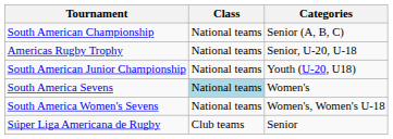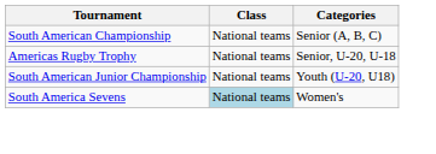 <table class=wikitable>
 <tr>
 <th>Tournament</th>
 <th>Class</th>
 <th>Categories</th>
 </tr>
 <tr>
 <td><a href='#'>South American Championship</a></td>
 <td>National teams</td>
 <td>Senior (A, B, C)</td>
 </tr>
 <tr>
 <td><a href='#'>Americas Rugby Trophy</a></td>
 <td>National teams</td>
 <td>Senior, U-20, U-18</td>
 </tr>
 <tr>
 <td><a href='#'>South American Junior Championship</a></td>
 <td>National teams</td>
 <td>Youth (<a href='#'>U-20</a>, U18)</td>
 </tr>
 <tr>
 <td><a href='#'>South America Sevens</a></td>
 <td style="background: lightblue;">National teams</td>
 <td>Women's</td>
 </tr>
-<tr>
-<td><a href='#'>South America Women's Sevens</a></td>
-<td>National teams</td>
-<td>Women's, Women's U-18</td>
-</tr>
-<tr>
-<td><a href='#'>Súper Liga Americana de Rugby</a></td>
-<td>Club teams</td>
-<td>Senior</td>
-</tr>
 </table>
